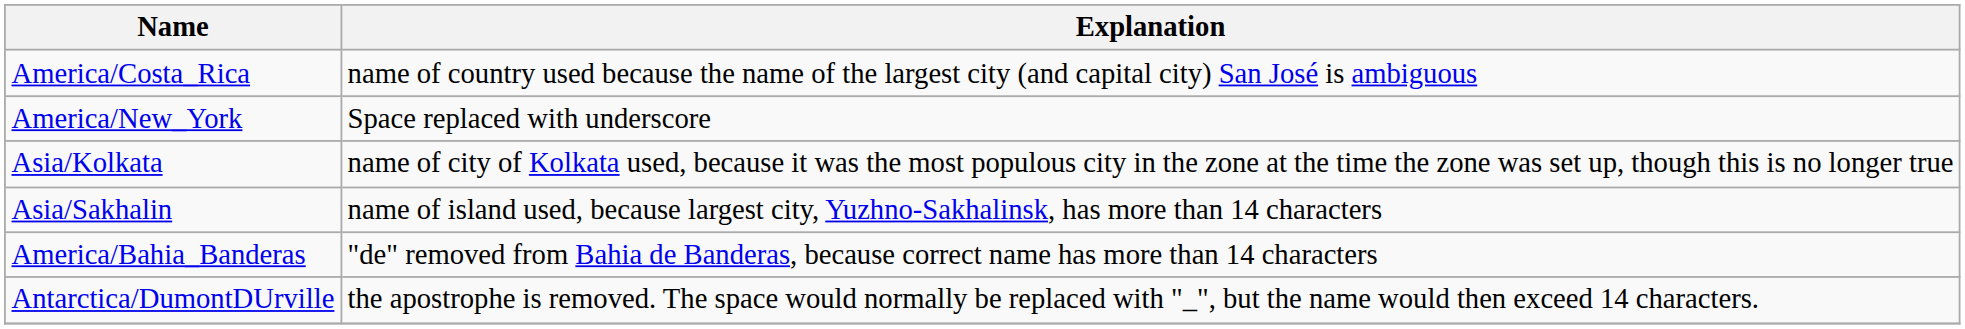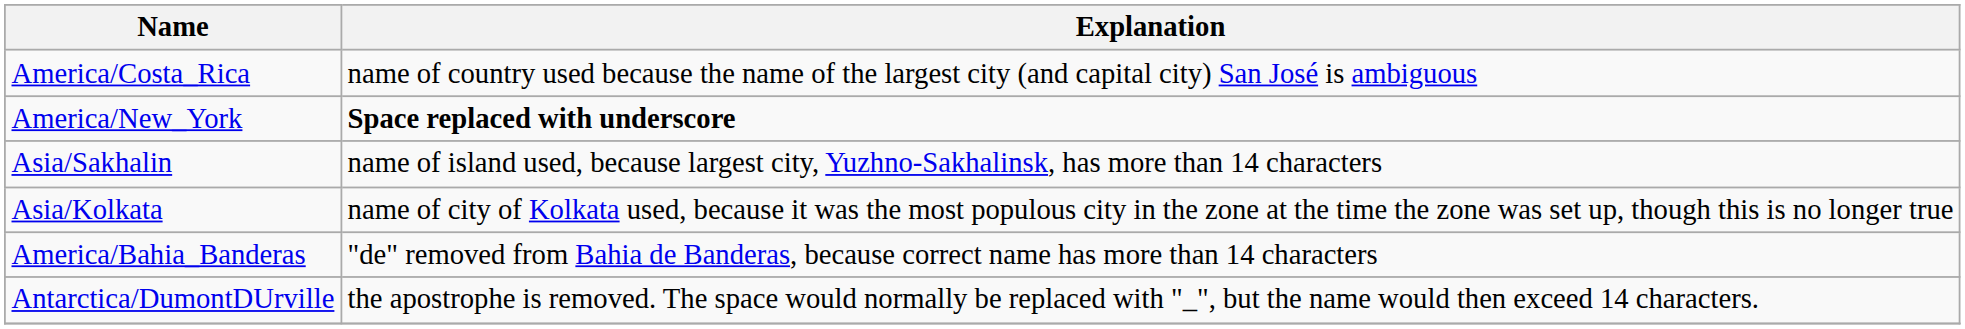 <table class="wikitable">
 <tr>
 <th>Name</th>
 <th>Explanation</th>
 </tr>
 <tr>
 <td><a href='#'>America/Costa_Rica</a></td>
 <td>name of country used because the name of the largest city (and capital city) <a href='#'>San José</a> is <a href='#'>ambiguous</a></td>
 </tr>
 <tr>
 <td><a href='#'>America/New_York</a></td>
-<td>Space replaced with underscore</td>
+<td><strong>Space replaced with underscore</strong></td>
+</tr>
+<tr>
+<td><a href='#'>Asia/Sakhalin</a></td>
+<td>name of island used, because largest city, <a href='#'>Yuzhno-Sakhalinsk</a>, has more than 14 characters</td>
 </tr>
 <tr>
 <td><a href='#'>Asia/Kolkata</a></td>
 <td>name of city of <a href='#'>Kolkata</a> used, because it was the most populous city in the zone at the time the zone was set up, though this is no longer true</td>
-</tr>
-<tr>
-<td><a href='#'>Asia/Sakhalin</a></td>
-<td>name of island used, because largest city, <a href='#'>Yuzhno-Sakhalinsk</a>, has more than 14 characters</td>
 </tr>
 <tr>
 <td><a href='#'>America/Bahia_Banderas</a></td>
 <td>"de" removed from <a href='#'>Bahia de Banderas</a>, because correct name has more than 14 characters</td>
 </tr>
 <tr>
 <td><a href='#'>Antarctica/DumontDUrville</a></td>
 <td>the apostrophe is removed. The space would normally be replaced with "_", but the name would then exceed 14 characters.</td>
 </tr>
 <tr>
 </tr>
 </table>
